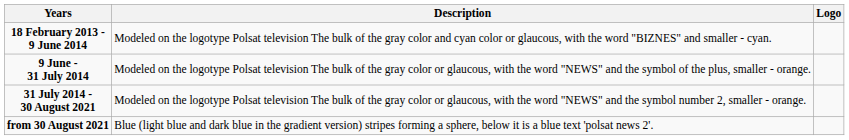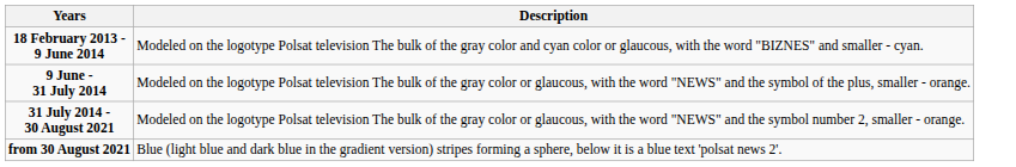 <table class="wikitable">
 <tr>
 <th>Years</th>
 <th>Description</th>
-<th>Logo</th>
 </tr>
 <tr>
 <td align="center"><strong>18 February 2013 -</strong><br><strong>9 June 2014</strong></td>
 <td align="left">Modeled on the logotype Polsat television The bulk of the gray color and cyan color or glaucous, with the word "BIZNES" and smaller - cyan.</td>
-<td></td>
 </tr>
 <tr>
 <td align="center"><strong>9 June -</strong><br><strong>31 July 2014</strong></td>
 <td align="left">Modeled on the logotype Polsat television The bulk of the gray color or glaucous, with the word "NEWS" and the symbol of the plus, smaller - orange.</td>
-<td></td>
 </tr>
 <tr>
 <td align="center"><strong>31 July 2014 -</strong><br><strong>30 August 2021</strong></td>
 <td align="left">Modeled on the logotype Polsat television The bulk of the gray color or glaucous, with the word "NEWS" and the symbol number 2, smaller - orange.</td>
-<td></td>
 </tr>
 <tr>
 <td align="center"><strong>from 30 August 2021</strong></td>
 <td>Blue (light blue and dark blue in the gradient version) stripes forming a sphere, below it is a blue text 'polsat news 2'.</td>
-<td></td>
 </tr>
 </table>
